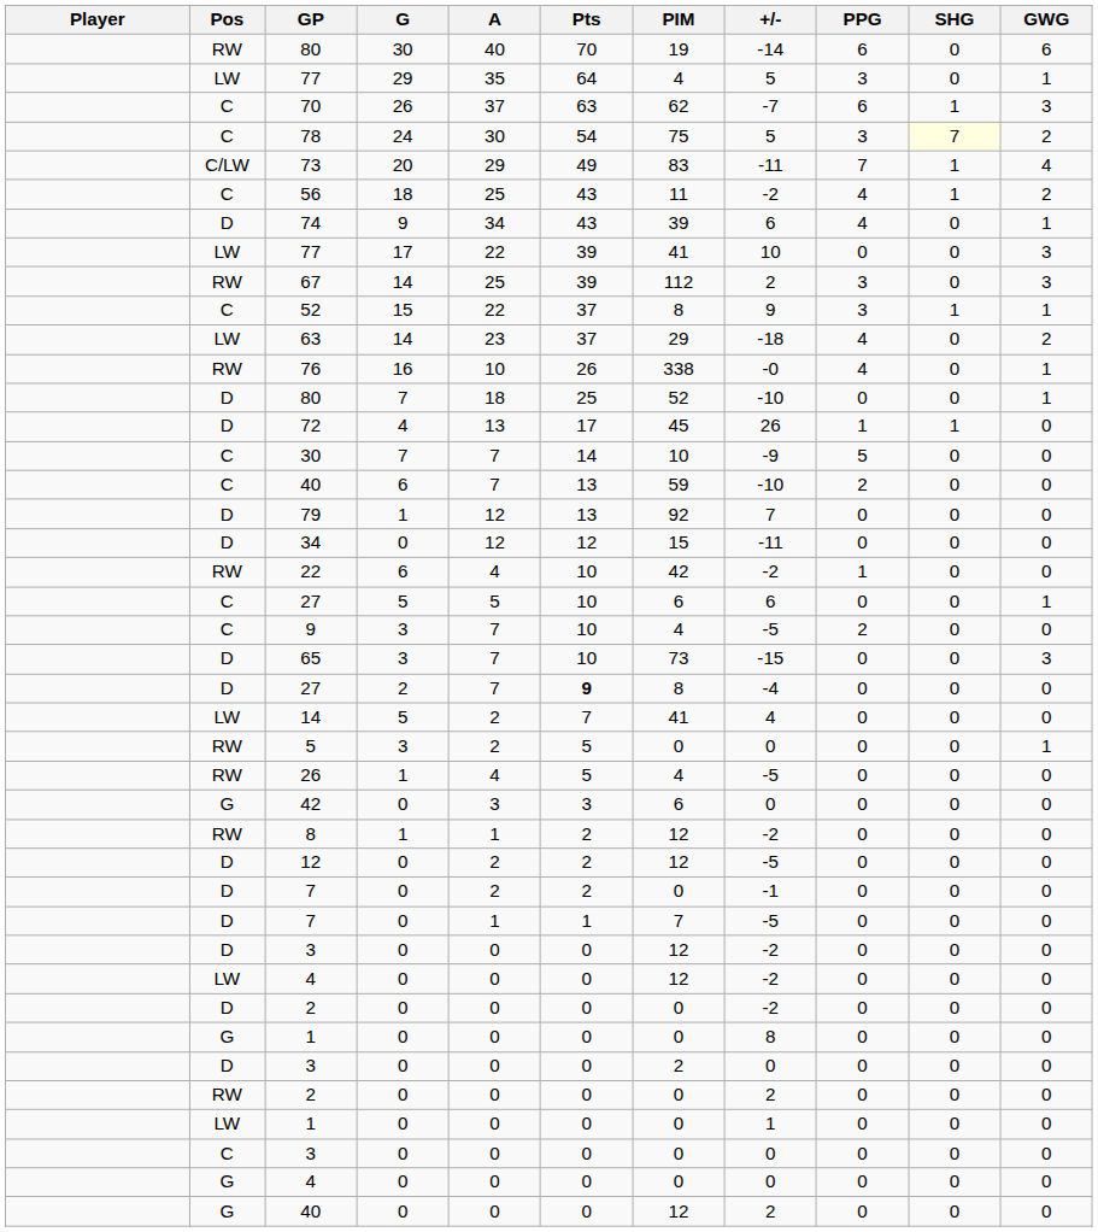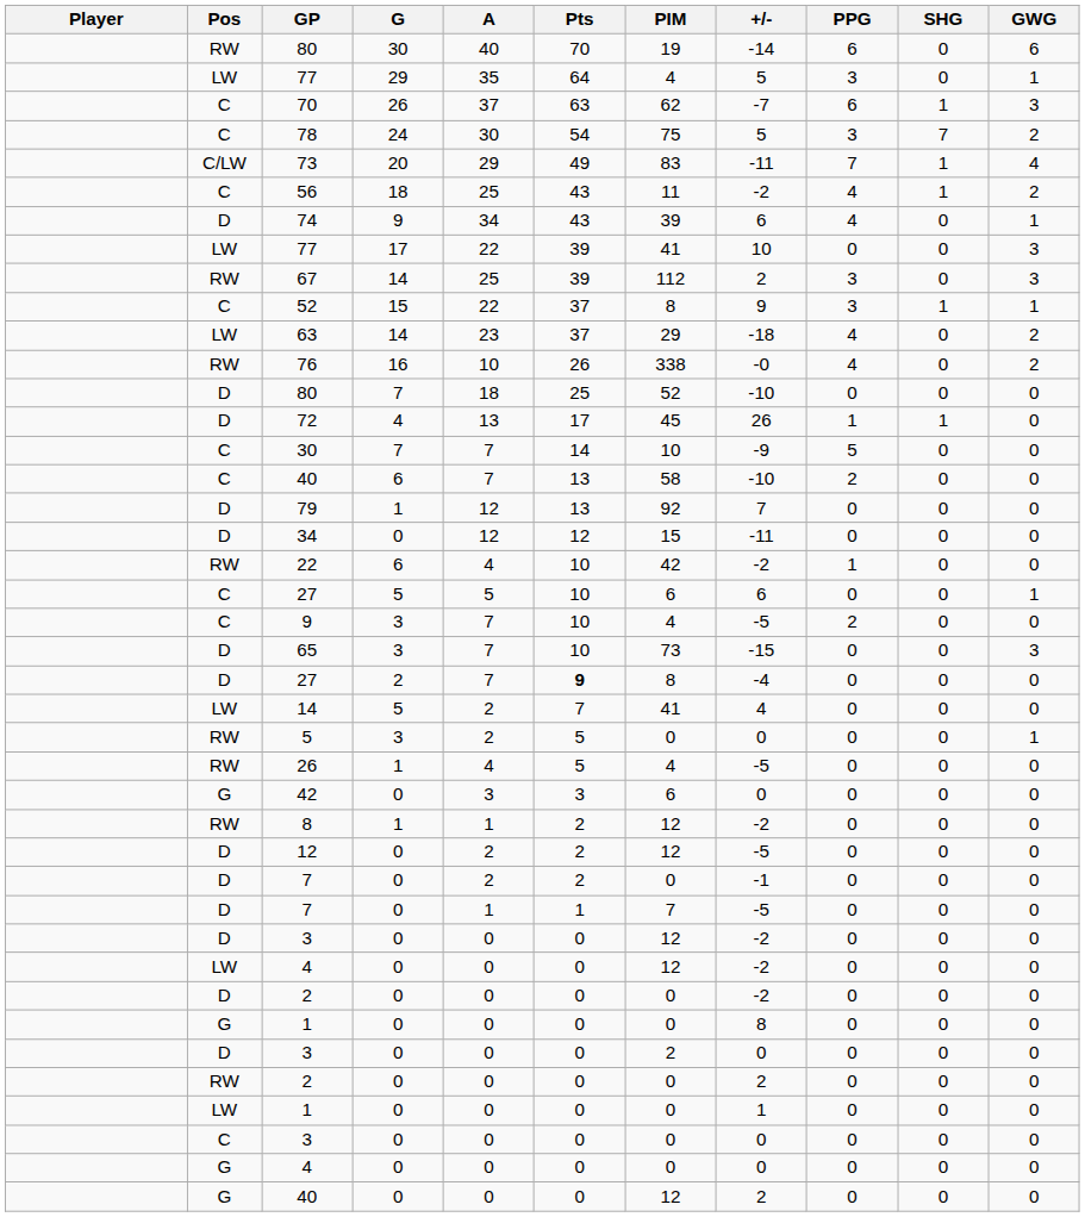 <table class="wikitable sortable" width="60%">
 <tr ALIGN="center">
 <th bgcolor="#DDDDFF" width="10%">Player</th>
 <th bgcolor="#DDDDFF" width="3%" title="Position">Pos</th>
 <th bgcolor="#DDDDFF" width="5%" title="Games played">GP</th>
 <th bgcolor="#DDDDFF" width="5%" title="Goals">G</th>
 <th bgcolor="#DDDDFF" width="5%" title="Assists">A</th>
 <th bgcolor="#DDDDFF" width="5%" title="Points">Pts</th>
 <th bgcolor="#DDDDFF" width="5%" title="Penalties in Minutes">PIM</th>
 <th bgcolor="#DDDDFF" width="5%" title="Plus/Minus">+/-</th>
 <th bgcolor="#DDDDFF" width="5%" title="Power Play Goals">PPG</th>
 <th bgcolor="#DDDDFF" width="5%" title="Short-handed Goals">SHG</th>
 <th bgcolor="#DDDDFF" width="5%" title="Game-winning Goals">GWG</th>
 </tr>
 <tr align="center">
 <td align="right"></td>
 <td>RW</td>
 <td>80</td>
 <td>30</td>
 <td>40</td>
 <td>70</td>
 <td>19</td>
 <td>-14</td>
 <td>6</td>
 <td>0</td>
 <td>6</td>
 </tr>
 <tr align="center">
 <td align="right"></td>
 <td>LW</td>
 <td>77</td>
 <td>29</td>
 <td>35</td>
 <td>64</td>
 <td>4</td>
 <td>5</td>
 <td>3</td>
 <td>0</td>
 <td>1</td>
 </tr>
 <tr align="center">
 <td align="right"></td>
 <td>C</td>
 <td>70</td>
 <td>26</td>
 <td>37</td>
 <td>63</td>
 <td>62</td>
 <td>-7</td>
 <td>6</td>
 <td>1</td>
 <td>3</td>
 </tr>
 <tr align="center">
 <td align="right"></td>
 <td>C</td>
 <td>78</td>
 <td>24</td>
 <td>30</td>
 <td>54</td>
 <td>75</td>
 <td>5</td>
 <td>3</td>
-<td style="background: lightyellow;">7</td>
+<td>7</td>
 <td>2</td>
 </tr>
 <tr align="center">
 <td align="right"></td>
 <td>C/LW</td>
 <td>73</td>
 <td>20</td>
 <td>29</td>
 <td>49</td>
 <td>83</td>
 <td>-11</td>
 <td>7</td>
 <td>1</td>
 <td>4</td>
 </tr>
 <tr align="center">
 <td align="right"></td>
 <td>C</td>
 <td>56</td>
 <td>18</td>
 <td>25</td>
 <td>43</td>
 <td>11</td>
 <td>-2</td>
 <td>4</td>
 <td>1</td>
 <td>2</td>
 </tr>
 <tr align="center">
 <td align="right"></td>
 <td>D</td>
 <td>74</td>
 <td>9</td>
 <td>34</td>
 <td>43</td>
 <td>39</td>
 <td>6</td>
 <td>4</td>
 <td>0</td>
 <td>1</td>
 </tr>
 <tr align="center">
 <td align="right"></td>
 <td>LW</td>
 <td>77</td>
 <td>17</td>
 <td>22</td>
 <td>39</td>
 <td>41</td>
 <td>10</td>
 <td>0</td>
 <td>0</td>
 <td>3</td>
 </tr>
 <tr align="center">
 <td align="right"></td>
 <td>RW</td>
 <td>67</td>
 <td>14</td>
 <td>25</td>
 <td>39</td>
 <td>112</td>
 <td>2</td>
 <td>3</td>
 <td>0</td>
 <td>3</td>
 </tr>
 <tr align="center">
 <td align="right"></td>
 <td>C</td>
 <td>52</td>
 <td>15</td>
 <td>22</td>
 <td>37</td>
 <td>8</td>
 <td>9</td>
 <td>3</td>
 <td>1</td>
 <td>1</td>
 </tr>
 <tr align="center">
 <td align="right"></td>
 <td>LW</td>
 <td>63</td>
 <td>14</td>
 <td>23</td>
 <td>37</td>
 <td>29</td>
 <td>-18</td>
 <td>4</td>
 <td>0</td>
 <td>2</td>
 </tr>
 <tr align="center">
 <td align="right"></td>
 <td>RW</td>
 <td>76</td>
 <td>16</td>
 <td>10</td>
 <td>26</td>
 <td>338</td>
 <td>-0</td>
 <td>4</td>
 <td>0</td>
-<td>1</td>
+<td>2</td>
 </tr>
 <tr align="center">
 <td align="right"></td>
 <td>D</td>
 <td>80</td>
 <td>7</td>
 <td>18</td>
 <td>25</td>
 <td>52</td>
 <td>-10</td>
 <td>0</td>
 <td>0</td>
-<td>1</td>
+<td>0</td>
 </tr>
 <tr align="center">
 <td align="right"></td>
 <td>D</td>
 <td>72</td>
 <td>4</td>
 <td>13</td>
 <td>17</td>
 <td>45</td>
 <td>26</td>
 <td>1</td>
 <td>1</td>
 <td>0</td>
 </tr>
 <tr align="center">
 <td align="right"></td>
 <td>C</td>
 <td>30</td>
 <td>7</td>
 <td>7</td>
 <td>14</td>
 <td>10</td>
 <td>-9</td>
 <td>5</td>
 <td>0</td>
 <td>0</td>
 </tr>
 <tr align="center">
 <td align="right"></td>
 <td>C</td>
 <td>40</td>
 <td>6</td>
 <td>7</td>
 <td>13</td>
-<td>59</td>
+<td>58</td>
 <td>-10</td>
 <td>2</td>
 <td>0</td>
 <td>0</td>
 </tr>
 <tr align="center">
 <td align="right"></td>
 <td>D</td>
 <td>79</td>
 <td>1</td>
 <td>12</td>
 <td>13</td>
 <td>92</td>
 <td>7</td>
 <td>0</td>
 <td>0</td>
 <td>0</td>
 </tr>
 <tr align="center">
 <td align="right"></td>
 <td>D</td>
 <td>34</td>
 <td>0</td>
 <td>12</td>
 <td>12</td>
 <td>15</td>
 <td>-11</td>
 <td>0</td>
 <td>0</td>
 <td>0</td>
 </tr>
 <tr align="center">
 <td align="right"></td>
 <td>RW</td>
 <td>22</td>
 <td>6</td>
 <td>4</td>
 <td>10</td>
 <td>42</td>
 <td>-2</td>
 <td>1</td>
 <td>0</td>
 <td>0</td>
 </tr>
 <tr align="center">
 <td align="right"></td>
 <td>C</td>
 <td>27</td>
 <td>5</td>
 <td>5</td>
 <td>10</td>
 <td>6</td>
 <td>6</td>
 <td>0</td>
 <td>0</td>
 <td>1</td>
 </tr>
 <tr align="center">
 <td align="right"></td>
 <td>C</td>
 <td>9</td>
 <td>3</td>
 <td>7</td>
 <td>10</td>
 <td>4</td>
 <td>-5</td>
 <td>2</td>
 <td>0</td>
 <td>0</td>
 </tr>
 <tr align="center">
 <td align="right"></td>
 <td>D</td>
 <td>65</td>
 <td>3</td>
 <td>7</td>
 <td>10</td>
 <td>73</td>
 <td>-15</td>
 <td>0</td>
 <td>0</td>
 <td>3</td>
 </tr>
 <tr align="center">
 <td align="right"></td>
 <td>D</td>
 <td>27</td>
 <td>2</td>
 <td>7</td>
 <td><strong>9</strong></td>
 <td>8</td>
 <td>-4</td>
 <td>0</td>
 <td>0</td>
 <td>0</td>
 </tr>
 <tr align="center">
 <td align="right"></td>
 <td>LW</td>
 <td>14</td>
 <td>5</td>
 <td>2</td>
 <td>7</td>
 <td>41</td>
 <td>4</td>
 <td>0</td>
 <td>0</td>
 <td>0</td>
 </tr>
 <tr align="center">
 <td align="right"></td>
 <td>RW</td>
 <td>5</td>
 <td>3</td>
 <td>2</td>
 <td>5</td>
 <td>0</td>
 <td>0</td>
 <td>0</td>
 <td>0</td>
 <td>1</td>
 </tr>
 <tr align="center">
 <td align="right"></td>
 <td>RW</td>
 <td>26</td>
 <td>1</td>
 <td>4</td>
 <td>5</td>
 <td>4</td>
 <td>-5</td>
 <td>0</td>
 <td>0</td>
 <td>0</td>
 </tr>
 <tr align="center">
 <td align="right"></td>
 <td>G</td>
 <td>42</td>
 <td>0</td>
 <td>3</td>
 <td>3</td>
 <td>6</td>
 <td>0</td>
 <td>0</td>
 <td>0</td>
 <td>0</td>
 </tr>
 <tr align="center">
 <td align="right"></td>
 <td>RW</td>
 <td>8</td>
 <td>1</td>
 <td>1</td>
 <td>2</td>
 <td>12</td>
 <td>-2</td>
 <td>0</td>
 <td>0</td>
 <td>0</td>
 </tr>
 <tr align="center">
 <td align="right"></td>
 <td>D</td>
 <td>12</td>
 <td>0</td>
 <td>2</td>
 <td>2</td>
 <td>12</td>
 <td>-5</td>
 <td>0</td>
 <td>0</td>
 <td>0</td>
 </tr>
 <tr align="center">
 <td align="right"></td>
 <td>D</td>
 <td>7</td>
 <td>0</td>
 <td>2</td>
 <td>2</td>
 <td>0</td>
 <td>-1</td>
 <td>0</td>
 <td>0</td>
 <td>0</td>
 </tr>
 <tr align="center">
 <td align="right"></td>
 <td>D</td>
 <td>7</td>
 <td>0</td>
 <td>1</td>
 <td>1</td>
 <td>7</td>
 <td>-5</td>
 <td>0</td>
 <td>0</td>
 <td>0</td>
 </tr>
 <tr align="center">
 <td align="right"></td>
 <td>D</td>
 <td>3</td>
 <td>0</td>
 <td>0</td>
 <td>0</td>
 <td>12</td>
 <td>-2</td>
 <td>0</td>
 <td>0</td>
 <td>0</td>
 </tr>
 <tr align="center">
 <td align="right"></td>
 <td>LW</td>
 <td>4</td>
 <td>0</td>
 <td>0</td>
 <td>0</td>
 <td>12</td>
 <td>-2</td>
 <td>0</td>
 <td>0</td>
 <td>0</td>
 </tr>
 <tr align="center">
 <td align="right"></td>
 <td>D</td>
 <td>2</td>
 <td>0</td>
 <td>0</td>
 <td>0</td>
 <td>0</td>
 <td>-2</td>
 <td>0</td>
 <td>0</td>
 <td>0</td>
 </tr>
 <tr align="center">
 <td align="right"></td>
 <td>G</td>
 <td>1</td>
 <td>0</td>
 <td>0</td>
 <td>0</td>
 <td>0</td>
 <td>8</td>
 <td>0</td>
 <td>0</td>
 <td>0</td>
 </tr>
 <tr align="center">
 <td align="right"></td>
 <td>D</td>
 <td>3</td>
 <td>0</td>
 <td>0</td>
 <td>0</td>
 <td>2</td>
 <td>0</td>
 <td>0</td>
 <td>0</td>
 <td>0</td>
 </tr>
 <tr align="center">
 <td align="right"></td>
 <td>RW</td>
 <td>2</td>
 <td>0</td>
 <td>0</td>
 <td>0</td>
 <td>0</td>
 <td>2</td>
 <td>0</td>
 <td>0</td>
 <td>0</td>
 </tr>
 <tr align="center">
 <td align="right"></td>
 <td>LW</td>
 <td>1</td>
 <td>0</td>
 <td>0</td>
 <td>0</td>
 <td>0</td>
 <td>1</td>
 <td>0</td>
 <td>0</td>
 <td>0</td>
 </tr>
 <tr align="center">
 <td align="right"></td>
 <td>C</td>
 <td>3</td>
 <td>0</td>
 <td>0</td>
 <td>0</td>
 <td>0</td>
 <td>0</td>
 <td>0</td>
 <td>0</td>
 <td>0</td>
 </tr>
 <tr align="center">
 <td align="right"></td>
 <td>G</td>
 <td>4</td>
 <td>0</td>
 <td>0</td>
 <td>0</td>
 <td>0</td>
 <td>0</td>
 <td>0</td>
 <td>0</td>
 <td>0</td>
 </tr>
 <tr align="center">
 <td align="right"></td>
 <td>G</td>
 <td>40</td>
 <td>0</td>
 <td>0</td>
 <td>0</td>
 <td>12</td>
 <td>2</td>
 <td>0</td>
 <td>0</td>
 <td>0</td>
 </tr>
 </table>
